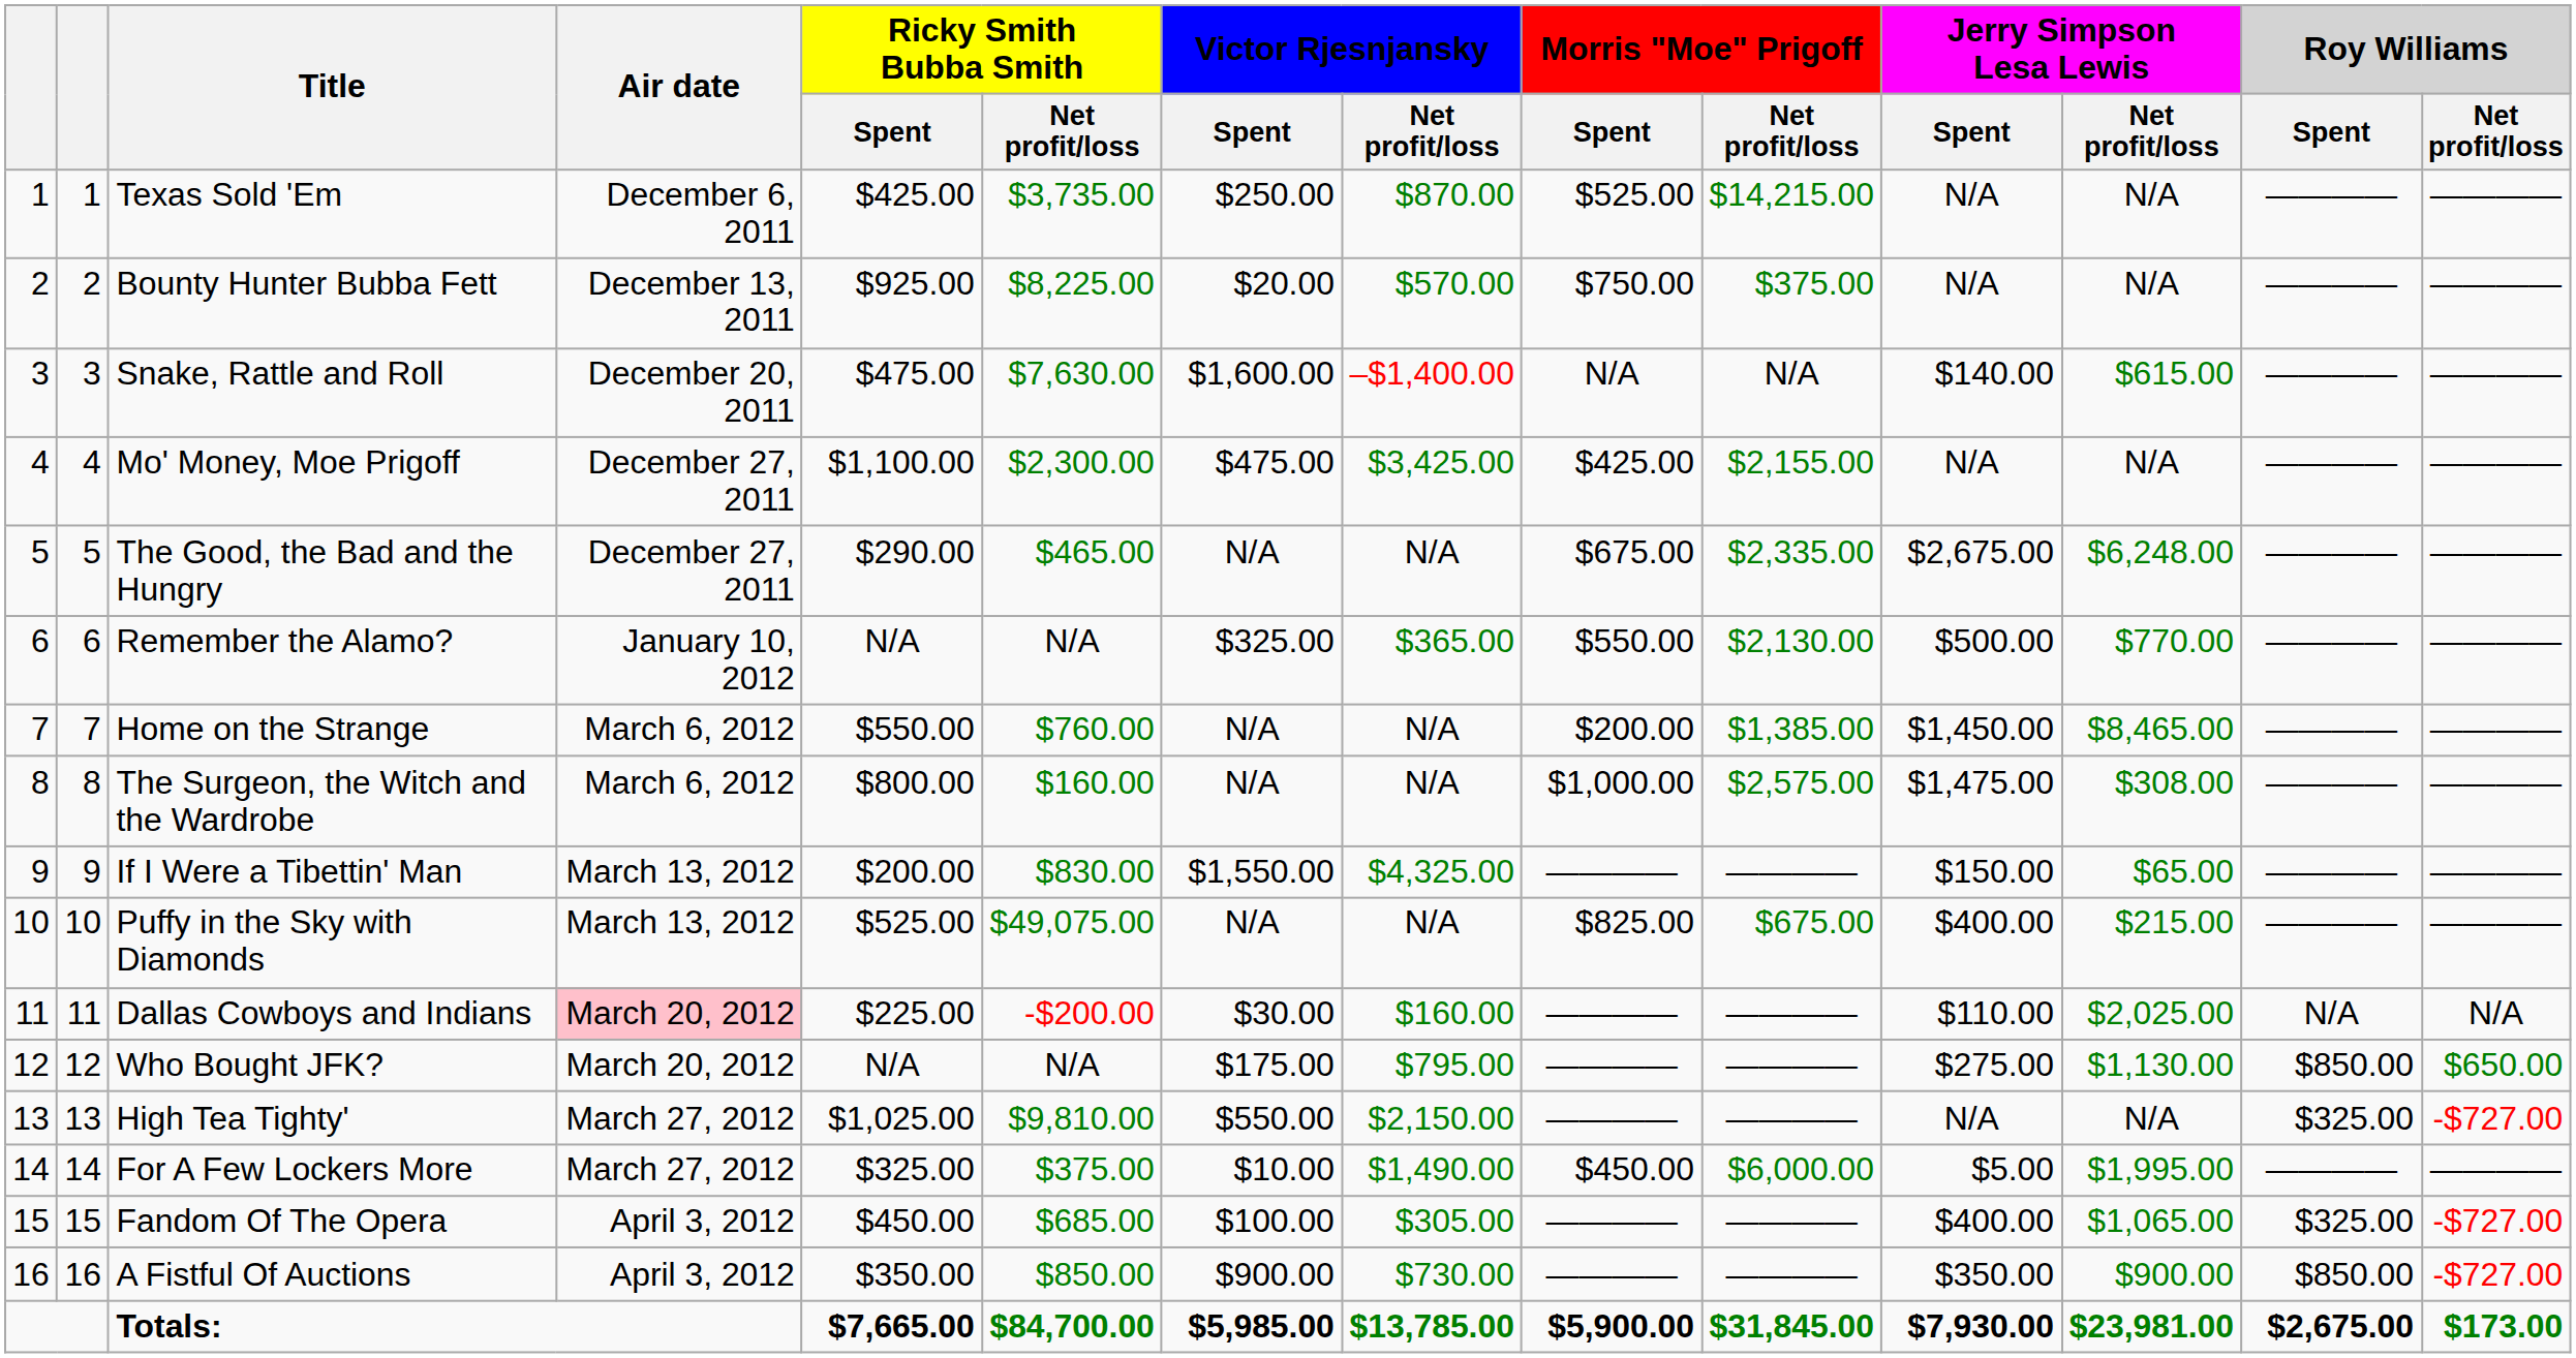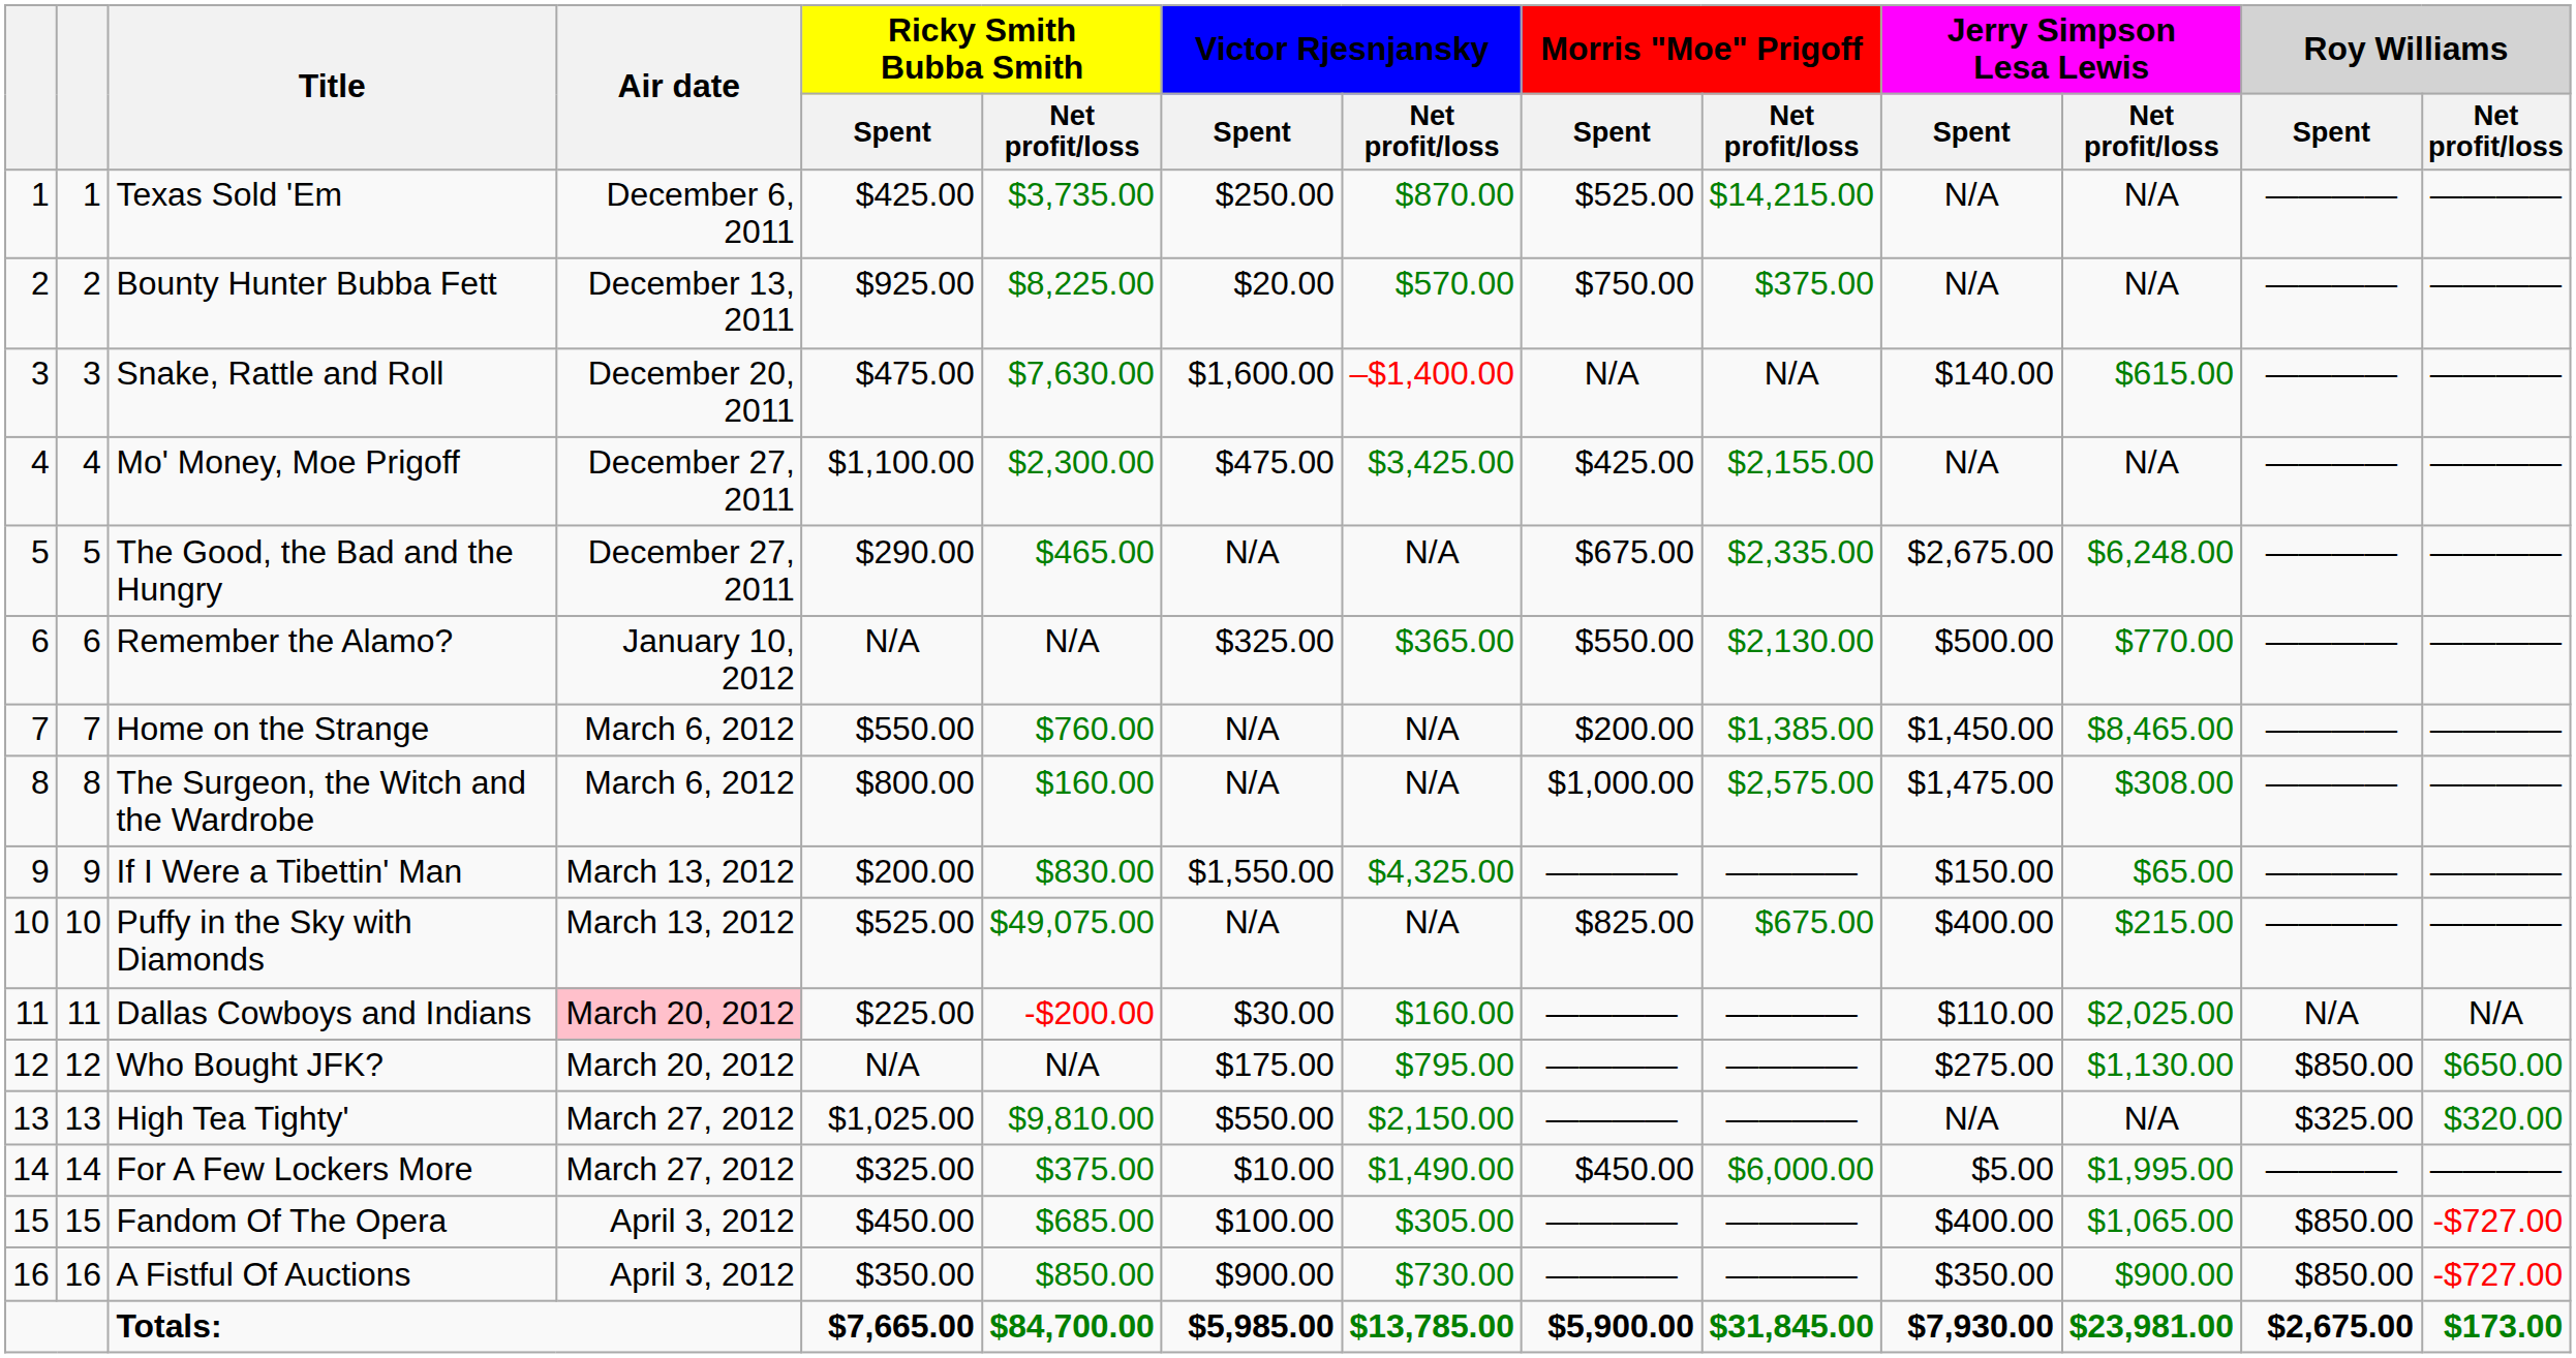 <table class="wikitable" style="text-align: right;">
 <tr>
 <th rowspan="2"></th>
 <th rowspan="2"></th>
 <th rowspan="2">Title</th>
 <th rowspan="2">Air date</th>
 <th colspan="2" style="background:yellow;">Ricky Smith<br>Bubba Smith</th>
 <th colspan="2" style="background:blue;">Victor Rjesnjansky</th>
 <th colspan="2" style="background:red;">Morris "Moe" Prigoff</th>
 <th colspan="2" style="background:fuchsia;">Jerry Simpson<br>Lesa Lewis</th>
 <th colspan="2" style="background:lightgrey;">Roy Williams</th>
 </tr>
 <tr>
 <th style="width:66px; font-size:85%;">Spent</th>
 <th style="width:66px; font-size:85%;">Net profit/loss</th>
 <th style="width:66px; font-size:85%;">Spent</th>
 <th style="width:66px; font-size:85%;">Net profit/loss</th>
 <th style="width:66px; font-size:85%;">Spent</th>
 <th style="width:66px; font-size:85%;">Net profit/loss</th>
 <th style="width:66px; font-size:85%;">Spent</th>
 <th style="width:66px; font-size:85%;">Net profit/loss</th>
 <th style="width:66px; font-size:85%;">Spent</th>
 <th style="width:66px; font-size:85%;">Net profit/loss</th>
 </tr>
 <tr valign="top">
 <td>1</td>
 <td>1</td>
 <td align="left">Texas Sold 'Em</td>
 <td>December 6, 2011</td>
 <td>$425.00</td>
 <td style="color:green;">$3,735.00</td>
 <td>$250.00</td>
 <td style="color:green;">$870.00</td>
 <td>$525.00</td>
 <td style="color:green;">$14,215.00</td>
 <td style="text-align:center;">N/A</td>
 <td style="text-align:center;">N/A</td>
 <td style="text-align:center;">————</td>
 <td style="text-align:center;">————</td>
 </tr>
 <tr valign="top">
 <td>2</td>
 <td>2</td>
 <td align="left">Bounty Hunter Bubba Fett</td>
 <td>December 13, 2011</td>
 <td>$925.00</td>
 <td style="color:green;">$8,225.00</td>
 <td>$20.00</td>
 <td style="color:green;">$570.00</td>
 <td>$750.00</td>
 <td style="color:green;">$375.00</td>
 <td style="text-align:center;">N/A</td>
 <td style="text-align:center;">N/A</td>
 <td style="text-align:center;">————</td>
 <td style="text-align:center;">————</td>
 </tr>
 <tr valign="top">
 <td>3</td>
 <td>3</td>
 <td align="left">Snake, Rattle and Roll</td>
 <td>December 20, 2011</td>
 <td>$475.00</td>
 <td style="color:green;">$7,630.00</td>
 <td>$1,600.00</td>
 <td style="color:#f00;">–$1,400.00</td>
 <td style="text-align:center;">N/A</td>
 <td style="text-align:center;">N/A</td>
 <td>$140.00</td>
 <td style="color:green;">$615.00</td>
 <td style="text-align:center;">————</td>
 <td style="text-align:center;">————</td>
 </tr>
 <tr valign="top">
 <td>4</td>
 <td>4</td>
 <td align="left">Mo' Money, Moe Prigoff</td>
 <td>December 27, 2011</td>
 <td>$1,100.00</td>
 <td style="color:green;">$2,300.00</td>
 <td>$475.00</td>
 <td style="color:green;">$3,425.00</td>
 <td>$425.00</td>
 <td style="color:green;">$2,155.00</td>
 <td style="text-align:center;">N/A</td>
 <td style="text-align:center;">N/A</td>
 <td style="text-align:center;">————</td>
 <td style="text-align:center;">————</td>
 </tr>
 <tr valign="top">
 <td>5</td>
 <td>5</td>
 <td align="left">The Good, the Bad and the Hungry</td>
 <td>December 27, 2011</td>
 <td>$290.00</td>
 <td style="color:green;">$465.00</td>
 <td style="text-align:center;">N/A</td>
 <td style="text-align:center;">N/A</td>
 <td>$675.00</td>
 <td style="color:green;">$2,335.00</td>
 <td>$2,675.00</td>
 <td style="color:green;">$6,248.00</td>
 <td style="text-align:center;">————</td>
 <td style="text-align:center;">————</td>
 </tr>
 <tr valign="top">
 <td>6</td>
 <td>6</td>
 <td align="left">Remember the Alamo?</td>
 <td>January 10, 2012</td>
 <td style="text-align:center;">N/A</td>
 <td style="text-align:center;">N/A</td>
 <td>$325.00</td>
 <td style="color:green;">$365.00</td>
 <td>$550.00</td>
 <td style="color:green;">$2,130.00</td>
 <td>$500.00</td>
 <td style="color:green;">$770.00</td>
 <td style="text-align:center;">————</td>
 <td style="text-align:center;">————</td>
 </tr>
 <tr valign="top">
 <td>7</td>
 <td>7</td>
 <td align="left">Home on the Strange</td>
 <td>March 6, 2012</td>
 <td>$550.00</td>
 <td style="color:green;">$760.00</td>
 <td style="text-align:center;">N/A</td>
 <td style="text-align:center;">N/A</td>
 <td>$200.00</td>
 <td style="color:green;">$1,385.00</td>
 <td>$1,450.00</td>
 <td style="color:green;">$8,465.00</td>
 <td style="text-align:center;">————</td>
 <td style="text-align:center;">————</td>
 </tr>
 <tr valign="top">
 <td>8</td>
 <td>8</td>
 <td align="left">The Surgeon, the Witch and the Wardrobe</td>
 <td>March 6, 2012</td>
 <td>$800.00</td>
 <td style="color:green;">$160.00</td>
 <td style="text-align:center;">N/A</td>
 <td style="text-align:center;">N/A</td>
 <td>$1,000.00</td>
 <td style="color:green;">$2,575.00</td>
 <td>$1,475.00</td>
 <td style="color:green;">$308.00</td>
 <td style="text-align:center;">————</td>
 <td style="text-align:center;">————</td>
 </tr>
 <tr valign="top">
 <td>9</td>
 <td>9</td>
 <td align="left">If I Were a Tibettin' Man</td>
 <td>March 13, 2012</td>
 <td>$200.00</td>
 <td style="color:green;">$830.00</td>
 <td>$1,550.00</td>
 <td style="color:green;">$4,325.00</td>
 <td style="text-align:center;">————</td>
 <td style="text-align:center;">————</td>
 <td>$150.00</td>
 <td style="color:green;">$65.00</td>
 <td style="text-align:center;">————</td>
 <td style="text-align:center;">————</td>
 </tr>
 <tr valign="top">
 <td>10</td>
 <td>10</td>
 <td align="left">Puffy in the Sky with Diamonds</td>
 <td>March 13, 2012</td>
 <td>$525.00</td>
 <td style="color:green;">$49,075.00</td>
 <td style="text-align:center;">N/A</td>
 <td style="text-align:center;">N/A</td>
 <td>$825.00</td>
 <td style="color:green;">$675.00</td>
 <td>$400.00</td>
 <td style="color:green;">$215.00</td>
 <td style="text-align:center;">————</td>
 <td style="text-align:center;">————</td>
 </tr>
 <tr valign="top">
 <td>11</td>
 <td>11</td>
 <td align="left">Dallas Cowboys and Indians</td>
 <td style="background: pink;">March 20, 2012</td>
 <td>$225.00</td>
 <td style="color:#f00;">-$200.00</td>
 <td>$30.00</td>
 <td style="color:green;">$160.00</td>
 <td style="text-align:center;">————</td>
 <td style="text-align:center;">————</td>
 <td>$110.00</td>
 <td style="color:green;">$2,025.00</td>
 <td style="text-align:center;">N/A</td>
 <td style="text-align:center;">N/A</td>
 </tr>
 <tr valign="top">
 <td>12</td>
 <td>12</td>
 <td align="left">Who Bought JFK?</td>
 <td>March 20, 2012</td>
 <td style="text-align:center;">N/A</td>
 <td style="text-align:center;">N/A</td>
 <td>$175.00</td>
 <td style="color:green;">$795.00</td>
 <td style="text-align:center;">————</td>
 <td style="text-align:center;">————</td>
 <td>$275.00</td>
 <td style="color:green;">$1,130.00</td>
 <td>$850.00</td>
 <td style="color:green;">$650.00</td>
 </tr>
 <tr valign="top">
 <td>13</td>
 <td>13</td>
 <td align="left">High Tea Tighty'</td>
 <td>March 27, 2012</td>
 <td>$1,025.00</td>
 <td style="color:green;">$9,810.00</td>
 <td>$550.00</td>
 <td style="color:green;">$2,150.00</td>
 <td style="text-align:center;">————</td>
 <td style="text-align:center;">————</td>
 <td style="text-align:center;">N/A</td>
 <td style="text-align:center;">N/A</td>
 <td>$325.00</td>
-<td style="color:#f00;">-$727.00</td>
+<td style="color:green;">$320.00</td>
 </tr>
 <tr valign="top">
 <td>14</td>
 <td>14</td>
 <td align="left">For A Few Lockers More</td>
 <td>March 27, 2012</td>
 <td>$325.00</td>
 <td style="color:green;">$375.00</td>
 <td>$10.00</td>
 <td style="color:green;">$1,490.00</td>
 <td>$450.00</td>
 <td style="color:green;">$6,000.00</td>
 <td>$5.00</td>
 <td style="color:green;">$1,995.00</td>
 <td style="text-align:center;">————</td>
 <td style="text-align:center;">————</td>
 </tr>
 <tr valign="top">
 <td>15</td>
 <td>15</td>
 <td align="left">Fandom Of The Opera</td>
 <td>April 3, 2012</td>
 <td>$450.00</td>
 <td style="color:green;">$685.00</td>
 <td>$100.00</td>
 <td style="color:green;">$305.00</td>
 <td style="text-align:center;">————</td>
 <td style="text-align:center;">————</td>
 <td>$400.00</td>
 <td style="color:green;">$1,065.00</td>
-<td>$325.00</td>
+<td>$850.00</td>
 <td style="color:#f00;">-$727.00</td>
 </tr>
 <tr valign="top">
 <td>16</td>
 <td>16</td>
 <td align="left">A Fistful Of Auctions</td>
 <td>April 3, 2012</td>
 <td>$350.00</td>
 <td style="color:green;">$850.00</td>
 <td>$900.00</td>
 <td style="color:green;">$730.00</td>
 <td style="text-align:center;">————</td>
 <td style="text-align:center;">————</td>
 <td>$350.00</td>
 <td style="color:green;">$900.00</td>
 <td>$850.00</td>
 <td style="color:#f00;">-$727.00</td>
 </tr>
 <tr valign="top">
 <td colspan="2"> </td>
 <td style="text-align:left;" colspan="2"><strong>Totals:</strong></td>
 <td>  <strong>$7,665.00</strong></td>
 <td style="color:green;"><strong>$84,700.00</strong></td>
 <td>  <strong>$5,985.00</strong></td>
 <td style="color:green;"><strong>$13,785.00</strong></td>
 <td>  <strong>$5,900.00</strong></td>
 <td style="color:green;"><strong>$31,845.00</strong></td>
 <td>  <strong>$7,930.00</strong></td>
 <td style="color:green;"><strong>$23,981.00</strong></td>
 <td>  <strong>$2,675.00</strong></td>
 <td style="color:green;"><strong>$173.00</strong></td>
 </tr>
 </table>
